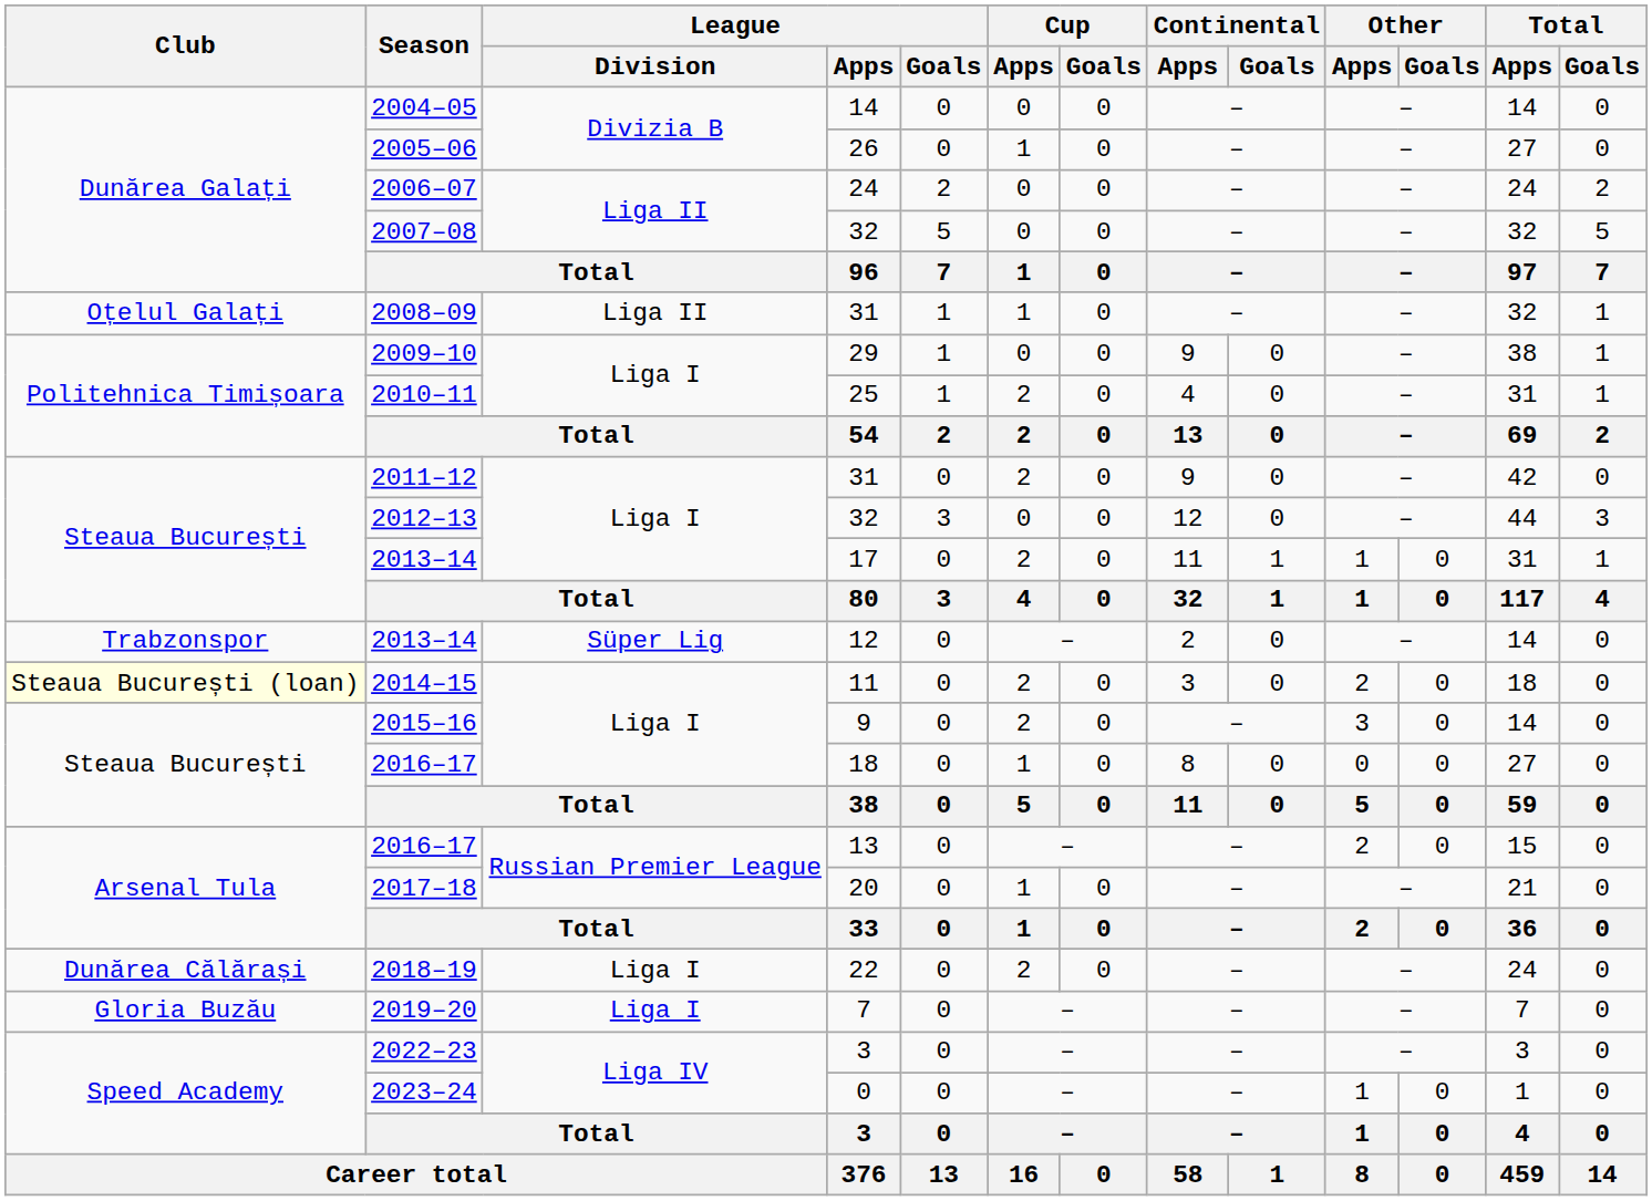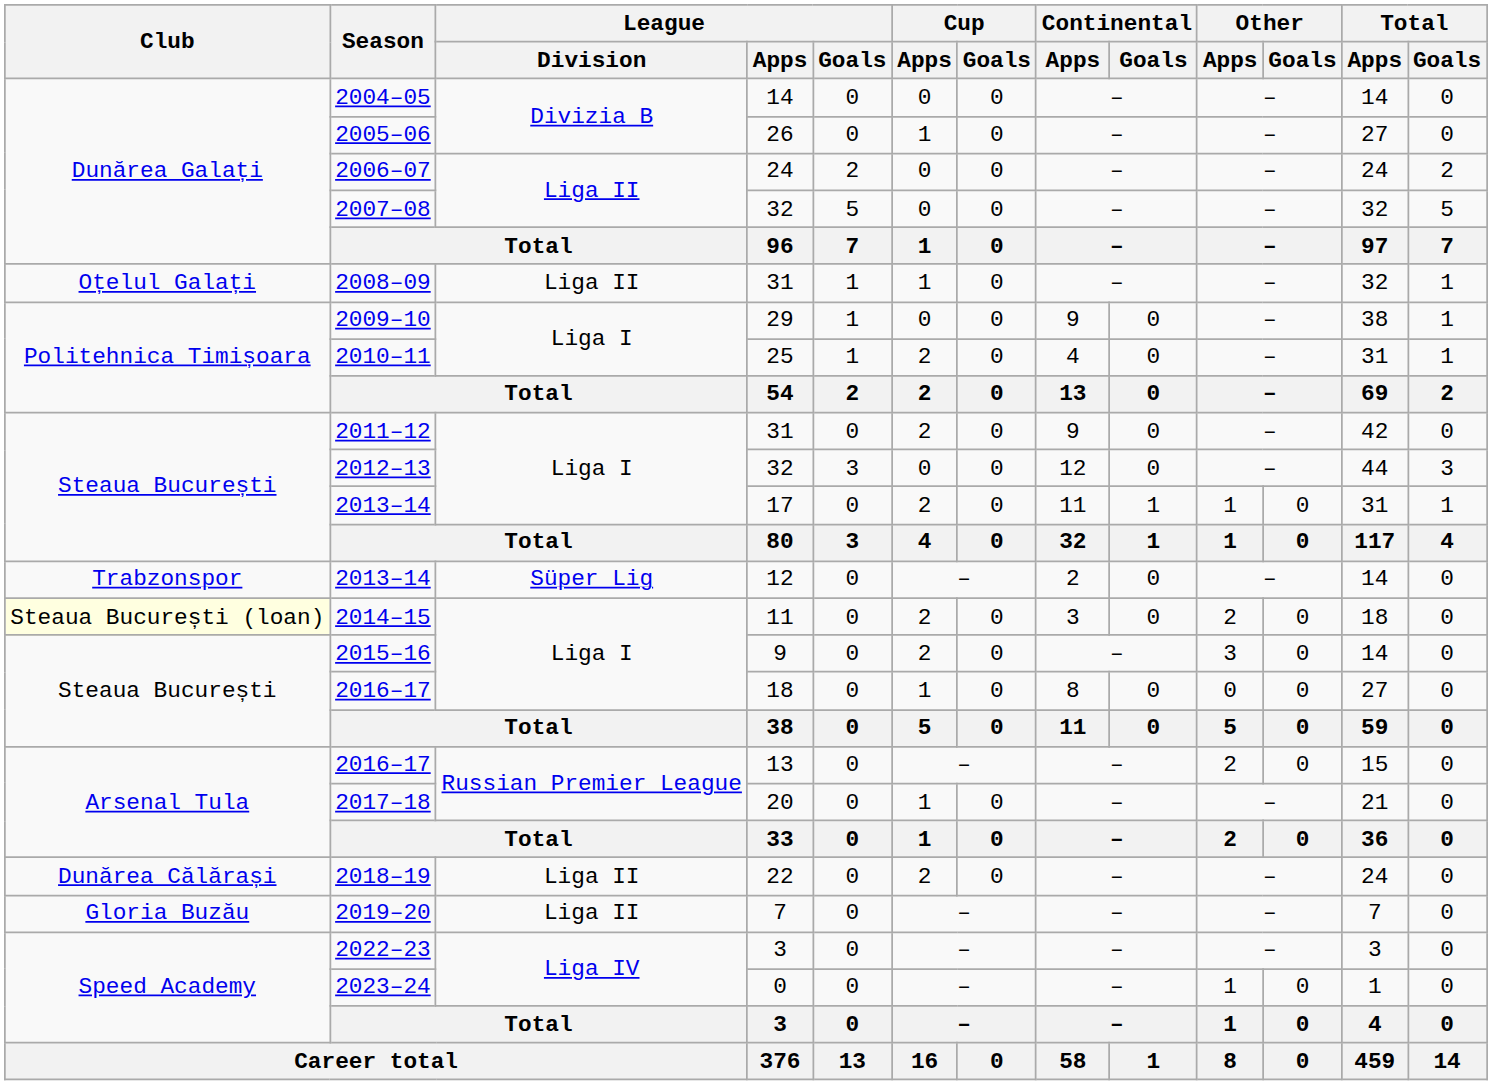 <table class="wikitable" style="text-align:center">
 <tr>
 <th rowspan=2>Club</th>
 <th rowspan=2>Season</th>
 <th colspan=3>League</th>
 <th colspan=2>Cup</th>
 <th colspan=2>Continental</th>
 <th colspan=2>Other</th>
 <th colspan=2>Total</th>
 </tr>
 <tr>
 <th>Division</th>
 <th>Apps</th>
 <th>Goals</th>
 <th>Apps</th>
 <th>Goals</th>
 <th>Apps</th>
 <th>Goals</th>
 <th>Apps</th>
 <th>Goals</th>
 <th>Apps</th>
 <th>Goals</th>
 </tr>
 <tr>
 <td rowspan="5"><a href='#'>Dunărea Galați</a></td>
 <td><a href='#'>2004–05</a></td>
 <td rowspan=2><a href='#'>Divizia B</a></td>
 <td>14</td>
 <td>0</td>
 <td>0</td>
 <td>0</td>
 <td colspan="2">–</td>
 <td colspan="2">–</td>
 <td>14</td>
 <td>0</td>
 </tr>
 <tr>
 <td><a href='#'>2005–06</a></td>
 <td>26</td>
 <td>0</td>
 <td>1</td>
 <td>0</td>
 <td colspan="2">–</td>
 <td colspan="2">–</td>
 <td>27</td>
 <td>0</td>
 </tr>
 <tr>
 <td><a href='#'>2006–07</a></td>
 <td rowspan=2><a href='#'>Liga II</a></td>
 <td>24</td>
 <td>2</td>
 <td>0</td>
 <td>0</td>
 <td colspan="2">–</td>
 <td colspan="2">–</td>
 <td>24</td>
 <td>2</td>
 </tr>
 <tr>
 <td><a href='#'>2007–08</a></td>
 <td>32</td>
 <td>5</td>
 <td>0</td>
 <td>0</td>
 <td colspan="2">–</td>
 <td colspan="2">–</td>
 <td>32</td>
 <td>5</td>
 </tr>
 <tr>
 <th colspan=2>Total</th>
 <th>96</th>
 <th>7</th>
 <th>1</th>
 <th>0</th>
 <th colspan="2">–</th>
 <th colspan="2">–</th>
 <th>97</th>
 <th>7</th>
 </tr>
 <tr>
 <td><a href='#'>Oțelul Galați</a></td>
 <td><a href='#'>2008–09</a></td>
 <td rowspan=1>Liga II</td>
 <td>31</td>
 <td>1</td>
 <td>1</td>
 <td>0</td>
 <td colspan="2">–</td>
 <td colspan="2">–</td>
 <td>32</td>
 <td>1</td>
 </tr>
 <tr>
 <td rowspan="3"><a href='#'>Politehnica Timișoara</a></td>
 <td><a href='#'>2009–10</a></td>
 <td rowspan=2>Liga I</td>
 <td>29</td>
 <td>1</td>
 <td>0</td>
 <td>0</td>
 <td>9</td>
 <td>0</td>
 <td colspan="2">–</td>
 <td>38</td>
 <td>1</td>
 </tr>
 <tr>
 <td><a href='#'>2010–11</a></td>
 <td>25</td>
 <td>1</td>
 <td>2</td>
 <td>0</td>
 <td>4</td>
 <td>0</td>
 <td colspan="2">–</td>
 <td>31</td>
 <td>1</td>
 </tr>
 <tr>
 <th colspan=2>Total</th>
 <th>54</th>
 <th>2</th>
 <th>2</th>
 <th>0</th>
 <th>13</th>
 <th>0</th>
 <th colspan="2">–</th>
 <th>69</th>
 <th>2</th>
 </tr>
 <tr>
 <td rowspan="4"><a href='#'>Steaua București</a></td>
 <td><a href='#'>2011–12</a></td>
 <td rowspan=3>Liga I</td>
 <td>31</td>
 <td>0</td>
 <td>2</td>
 <td>0</td>
 <td>9</td>
 <td>0</td>
 <td colspan="2">–</td>
 <td>42</td>
 <td>0</td>
 </tr>
 <tr>
 <td><a href='#'>2012–13</a></td>
 <td>32</td>
 <td>3</td>
 <td>0</td>
 <td>0</td>
 <td>12</td>
 <td>0</td>
 <td colspan="2">–</td>
 <td>44</td>
 <td>3</td>
 </tr>
 <tr>
 <td><a href='#'>2013–14</a></td>
 <td>17</td>
 <td>0</td>
 <td>2</td>
 <td>0</td>
 <td>11</td>
 <td>1</td>
 <td>1</td>
 <td>0</td>
 <td>31</td>
 <td>1</td>
 </tr>
 <tr>
 <th colspan=2>Total</th>
 <th>80</th>
 <th>3</th>
 <th>4</th>
 <th>0</th>
 <th>32</th>
 <th>1</th>
 <th>1</th>
 <th>0</th>
 <th>117</th>
 <th>4</th>
 </tr>
 <tr>
 <td><a href='#'>Trabzonspor</a></td>
 <td><a href='#'>2013–14</a></td>
 <td rowspan=1><a href='#'>Süper Lig</a></td>
 <td>12</td>
 <td>0</td>
 <td colspan="2">–</td>
 <td>2</td>
 <td>0</td>
 <td colspan="2">–</td>
 <td>14</td>
 <td>0</td>
 </tr>
 <tr>
 <td rowspan="1" style="background: lightyellow;">Steaua București (loan)</td>
 <td><a href='#'>2014–15</a></td>
 <td rowspan=3>Liga I</td>
 <td>11</td>
 <td>0</td>
 <td>2</td>
 <td>0</td>
 <td>3</td>
 <td>0</td>
 <td>2</td>
 <td>0</td>
 <td>18</td>
 <td>0</td>
 </tr>
 <tr>
 <td rowspan="3">Steaua București</td>
 <td><a href='#'>2015–16</a></td>
 <td>9</td>
 <td>0</td>
 <td>2</td>
 <td>0</td>
 <td colspan="2">–</td>
 <td>3</td>
 <td>0</td>
 <td>14</td>
 <td>0</td>
 </tr>
 <tr>
 <td><a href='#'>2016–17</a></td>
 <td>18</td>
 <td>0</td>
 <td>1</td>
 <td>0</td>
 <td>8</td>
 <td>0</td>
 <td>0</td>
 <td>0</td>
 <td>27</td>
 <td>0</td>
 </tr>
 <tr>
 <th colspan=2>Total</th>
 <th>38</th>
 <th>0</th>
 <th>5</th>
 <th>0</th>
 <th>11</th>
 <th>0</th>
 <th>5</th>
 <th>0</th>
 <th>59</th>
 <th>0</th>
 </tr>
 <tr>
 <td rowspan="3"><a href='#'>Arsenal Tula</a></td>
 <td><a href='#'>2016–17</a></td>
 <td rowspan=2><a href='#'>Russian Premier League</a></td>
 <td>13</td>
 <td>0</td>
 <td colspan="2">–</td>
 <td colspan="2">–</td>
 <td>2</td>
 <td>0</td>
 <td>15</td>
 <td>0</td>
 </tr>
 <tr>
 <td><a href='#'>2017–18</a></td>
 <td>20</td>
 <td>0</td>
 <td>1</td>
 <td>0</td>
 <td colspan="2">–</td>
 <td colspan="2">–</td>
 <td>21</td>
 <td>0</td>
 </tr>
 <tr>
 <th colspan=2>Total</th>
 <th>33</th>
 <th>0</th>
 <th>1</th>
 <th>0</th>
 <th colspan="2">–</th>
 <th>2</th>
 <th>0</th>
 <th>36</th>
 <th>0</th>
 </tr>
 <tr>
 <td><a href='#'>Dunărea Călărași</a></td>
 <td><a href='#'>2018–19</a></td>
-<td rowspan=1>Liga I</td>
+<td rowspan=1>Liga II</td>
 <td>22</td>
 <td>0</td>
 <td>2</td>
 <td>0</td>
 <td colspan="2">–</td>
 <td colspan="2">–</td>
 <td>24</td>
 <td>0</td>
 </tr>
 <tr>
 <td><a href='#'>Gloria Buzău</a></td>
 <td><a href='#'>2019–20</a></td>
-<td rowspan=1><a href='#'>Liga I</a></td>
+<td rowspan=1>Liga II</td>
 <td>7</td>
 <td>0</td>
 <td colspan="2">–</td>
 <td colspan="2">–</td>
 <td colspan="2">–</td>
 <td>7</td>
 <td>0</td>
 </tr>
 <tr>
 <td rowspan="3"><a href='#'>Speed Academy</a></td>
 <td><a href='#'>2022–23</a></td>
 <td rowspan=2><a href='#'>Liga IV</a></td>
 <td>3</td>
 <td>0</td>
 <td colspan="2">–</td>
 <td colspan="2">–</td>
 <td colspan="2">–</td>
 <td>3</td>
 <td>0</td>
 </tr>
 <tr>
 <td><a href='#'>2023–24</a></td>
 <td>0</td>
 <td>0</td>
 <td colspan="2">–</td>
 <td colspan="2">–</td>
 <td>1</td>
 <td>0</td>
 <td>1</td>
 <td>0</td>
 </tr>
 <tr>
 <th colspan=2>Total</th>
 <th>3</th>
 <th>0</th>
 <th colspan="2">–</th>
 <th colspan="2">–</th>
 <th>1</th>
 <th>0</th>
 <th>4</th>
 <th>0</th>
 </tr>
 <tr>
 <th colspan=3>Career total</th>
 <th>376</th>
 <th>13</th>
 <th>16</th>
 <th>0</th>
 <th>58</th>
 <th>1</th>
 <th>8</th>
 <th>0</th>
 <th>459</th>
 <th>14</th>
 </tr>
 </table>
